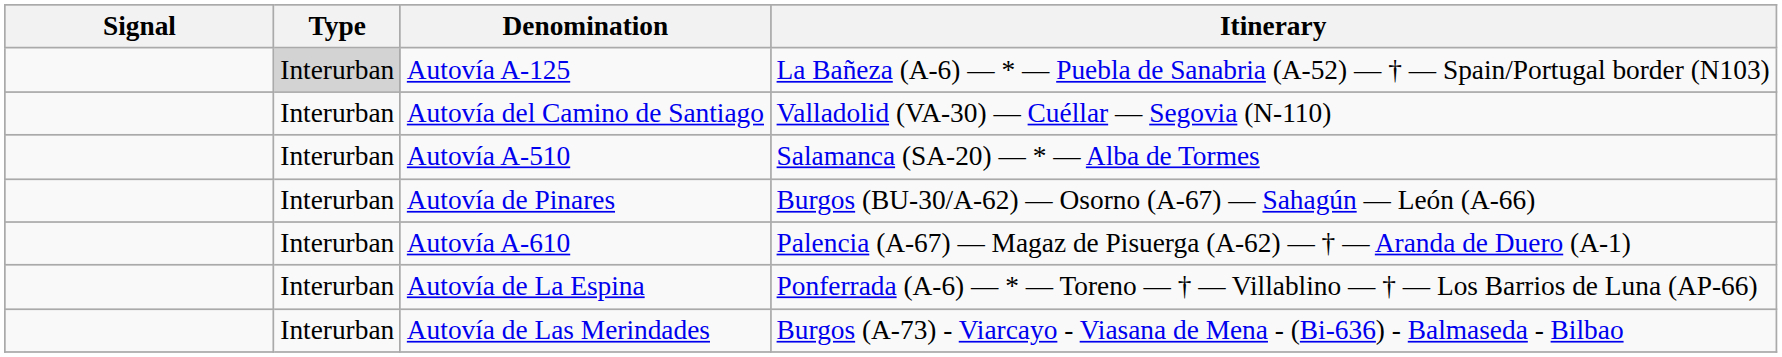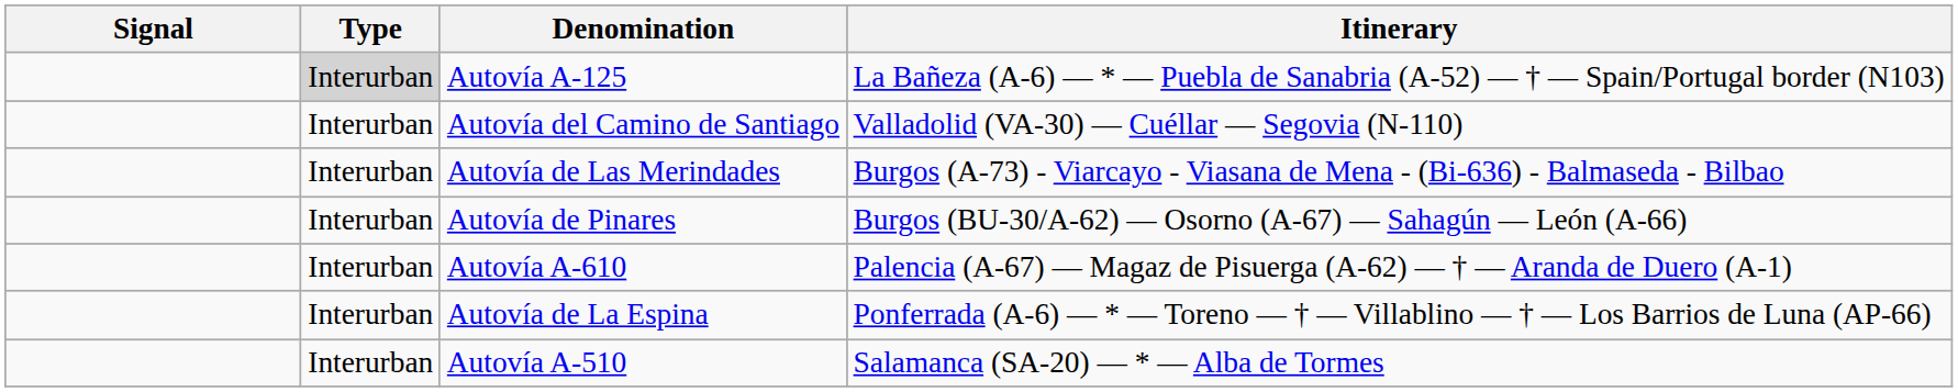 <table class="wikitable">
 <tr>
 <th width="150px">Signal</th>
 <th>Type</th>
 <th>Denomination</th>
 <th>Itinerary</th>
 </tr>
 <tr>
 <td></td>
 <td style="background: lightgrey;">Interurban</td>
 <td><a href='#'>Autovía A-125</a></td>
 <td><a href='#'>La Bañeza</a> (A-6) — * — <a href='#'>Puebla de Sanabria</a> (A-52) — † — Spain/Portugal border (N103)</td>
 </tr>
 <tr>
 <td></td>
 <td>Interurban</td>
 <td><a href='#'>Autovía del Camino de Santiago</a></td>
 <td><a href='#'>Valladolid</a> (VA-30) — <a href='#'>Cuéllar</a> — <a href='#'>Segovia</a> (N-110)</td>
 </tr>
 <tr>
 <td></td>
 <td>Interurban</td>
-<td><a href='#'>Autovía A-510</a></td>
-<td><a href='#'>Salamanca</a> (SA-20) — * — <a href='#'>Alba de Tormes</a></td>
+<td><a href='#'>Autovía de Las Merindades</a></td>
+<td><a href='#'>Burgos</a> (A-73) - <a href='#'>Viarcayo</a> - <a href='#'>Viasana de Mena</a> - (<a href='#'>Bi-636</a>) - <a href='#'>Balmaseda</a>  - <a href='#'>Bilbao</a></td>
 </tr>
 <tr>
 <td></td>
 <td>Interurban</td>
 <td><a href='#'>Autovía de Pinares</a></td>
 <td><a href='#'>Burgos</a> (BU-30/A-62) — Osorno (A-67) — <a href='#'>Sahagún</a> — León (A-66)</td>
 </tr>
 <tr>
 <td></td>
 <td>Interurban</td>
 <td><a href='#'>Autovía A-610</a></td>
 <td><a href='#'>Palencia</a> (A-67) — Magaz de Pisuerga (A-62) — † — <a href='#'>Aranda de Duero</a> (A-1)</td>
 </tr>
 <tr>
 <td></td>
 <td>Interurban</td>
 <td><a href='#'>Autovía de La Espina</a></td>
 <td><a href='#'>Ponferrada</a> (A-6) — * — Toreno — † — Villablino — † — Los Barrios de Luna (AP-66)</td>
 </tr>
 <tr>
 <td></td>
 <td>Interurban</td>
-<td><a href='#'>Autovía de Las Merindades</a></td>
-<td><a href='#'>Burgos</a> (A-73) - <a href='#'>Viarcayo</a> - <a href='#'>Viasana de Mena</a> - (<a href='#'>Bi-636</a>) - <a href='#'>Balmaseda</a>  - <a href='#'>Bilbao</a></td>
+<td><a href='#'>Autovía A-510</a></td>
+<td><a href='#'>Salamanca</a> (SA-20) — * — <a href='#'>Alba de Tormes</a></td>
 </tr>
 </table>
